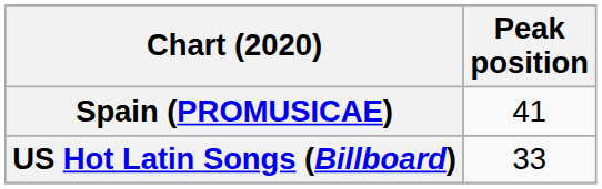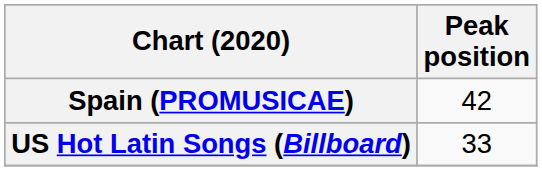 <table class="wikitable sortable plainrowheaders" style="text-align:center">
 <tr>
 <th scope="col">Chart (2020)</th>
 <th scope="col">Peak<br>position</th>
 </tr>
 <tr>
 <th scope="row">Spain (<a href='#'>PROMUSICAE</a>)</th>
-<td>41</td>
+<td>42</td>
 </tr>
 <tr>
 <th scope="row">US <a href='#'>Hot Latin Songs</a> (<em><a href='#'>Billboard</a></em>)</th>
 <td>33</td>
 </tr>
 <tr>
 </tr>
 </table>
